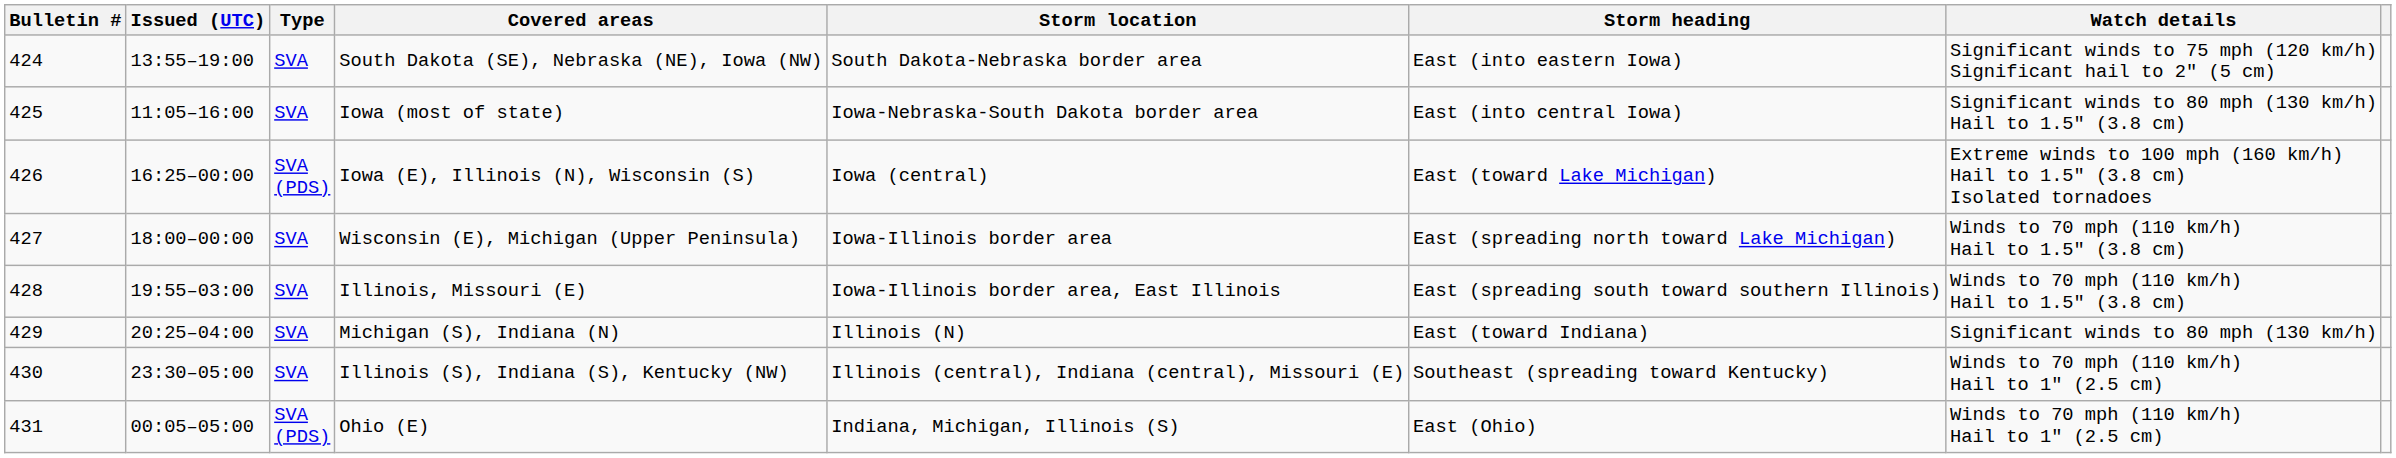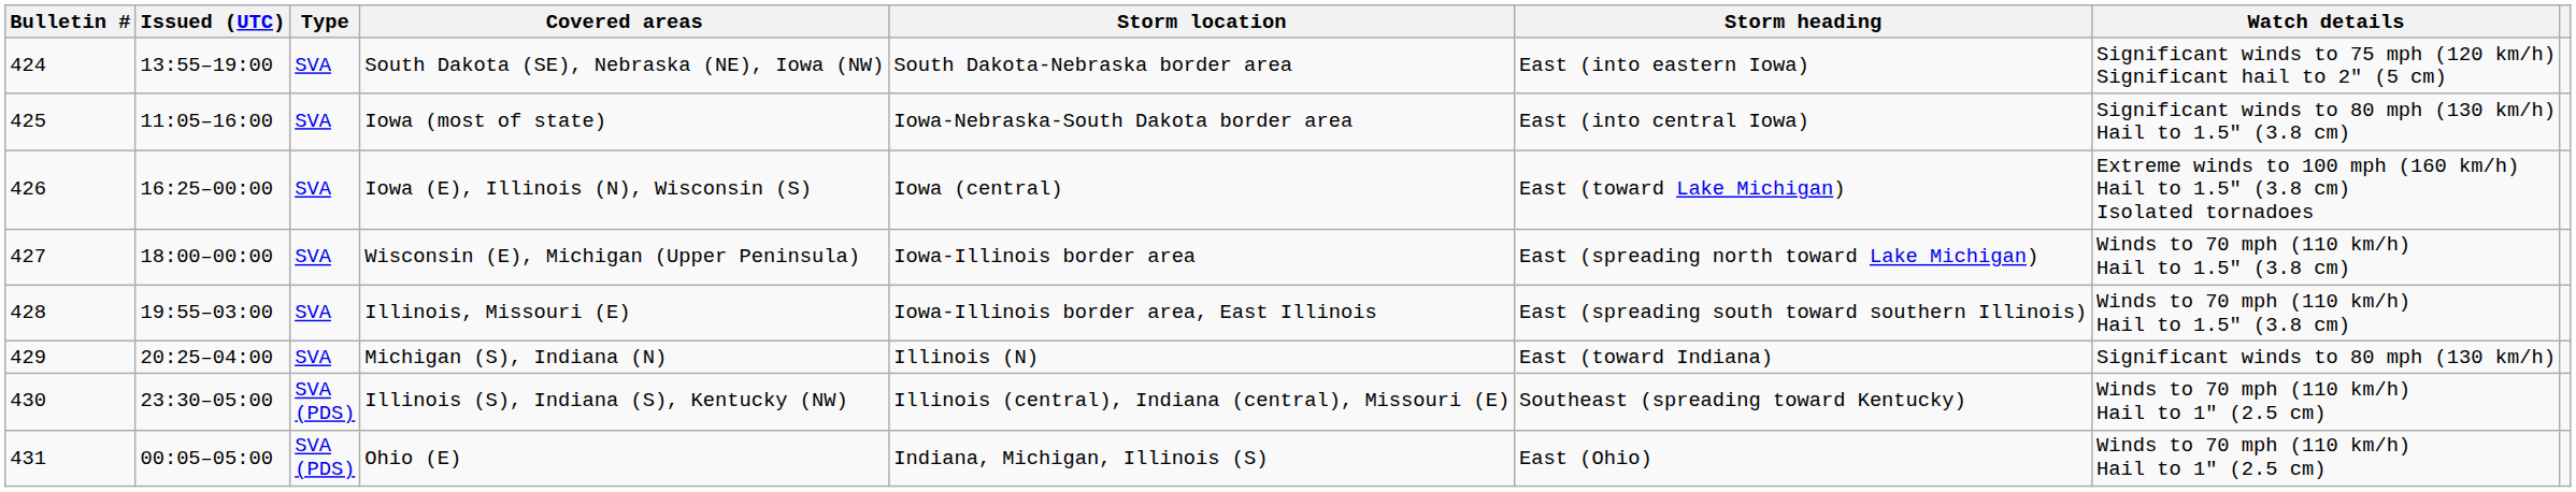 <table class="wikitable mw-collapsible">
 <tr>
 <th>Bulletin #</th>
 <th>Issued (<a href='#'>UTC</a>)</th>
 <th>Type</th>
 <th>Covered areas</th>
 <th>Storm location</th>
 <th>Storm heading</th>
 <th>Watch details</th>
 <th></th>
 </tr>
 <tr>
 <td>424</td>
 <td>13:55–19:00</td>
 <td><a href='#'>SVA</a></td>
 <td>South Dakota (SE), Nebraska (NE), Iowa (NW)</td>
 <td>South Dakota-Nebraska border area</td>
 <td>East (into eastern Iowa)</td>
 <td>Significant winds to 75 mph (120 km/h)<br>Significant hail to 2" (5 cm)</td>
 <td></td>
 </tr>
 <tr>
 <td>425</td>
 <td>11:05–16:00</td>
 <td><a href='#'>SVA</a></td>
 <td>Iowa (most of state)</td>
 <td>Iowa-Nebraska-South Dakota border area</td>
 <td>East (into central Iowa)</td>
 <td>Significant winds to 80 mph (130 km/h)<br>Hail to 1.5" (3.8 cm)</td>
 <td></td>
 </tr>
 <tr>
 <td>426</td>
 <td>16:25–00:00</td>
-<td><a href='#'>SVA</a><br><a href='#'>(PDS)</a></td>
+<td><a href='#'>SVA</a></td>
 <td>Iowa (E), Illinois (N), Wisconsin (S)</td>
 <td>Iowa (central)</td>
 <td>East (toward <a href='#'>Lake Michigan</a>)</td>
 <td>Extreme winds to 100 mph (160 km/h)<br>Hail to 1.5" (3.8 cm)<br>Isolated tornadoes</td>
 <td></td>
 </tr>
 <tr>
 <td>427</td>
 <td>18:00–00:00</td>
 <td><a href='#'>SVA</a></td>
 <td>Wisconsin (E), Michigan (Upper Peninsula)</td>
 <td>Iowa-Illinois border area</td>
 <td>East (spreading north toward <a href='#'>Lake Michigan</a>)</td>
 <td>Winds to 70 mph (110 km/h)<br>Hail to 1.5" (3.8 cm)</td>
 <td></td>
 </tr>
 <tr>
 <td>428</td>
 <td>19:55–03:00</td>
 <td><a href='#'>SVA</a></td>
 <td>Illinois, Missouri (E)</td>
 <td>Iowa-Illinois border area, East Illinois</td>
 <td>East (spreading south toward southern Illinois)</td>
 <td>Winds to 70 mph (110 km/h)<br>Hail to 1.5" (3.8 cm)</td>
 <td></td>
 </tr>
 <tr>
 <td>429</td>
 <td>20:25–04:00</td>
 <td><a href='#'>SVA</a></td>
 <td>Michigan (S), Indiana (N)</td>
 <td>Illinois (N)</td>
 <td>East (toward Indiana)</td>
 <td>Significant winds to 80 mph (130 km/h)</td>
 <td></td>
 </tr>
 <tr>
 <td>430</td>
 <td>23:30–05:00</td>
-<td><a href='#'>SVA</a></td>
+<td><a href='#'>SVA</a><br><a href='#'>(PDS)</a></td>
 <td>Illinois (S), Indiana (S), Kentucky (NW)</td>
 <td>Illinois (central), Indiana (central), Missouri (E)</td>
 <td>Southeast (spreading toward Kentucky)</td>
 <td>Winds to 70 mph (110 km/h)<br>Hail to 1" (2.5 cm)</td>
 <td></td>
 </tr>
 <tr>
 <td>431</td>
 <td>00:05–05:00</td>
 <td><a href='#'>SVA</a><br><a href='#'>(PDS)</a></td>
 <td>Ohio (E)</td>
 <td>Indiana, Michigan, Illinois (S)</td>
 <td>East (Ohio)</td>
 <td>Winds to 70 mph (110 km/h)<br>Hail to 1" (2.5 cm)</td>
 <td></td>
 </tr>
 </table>
